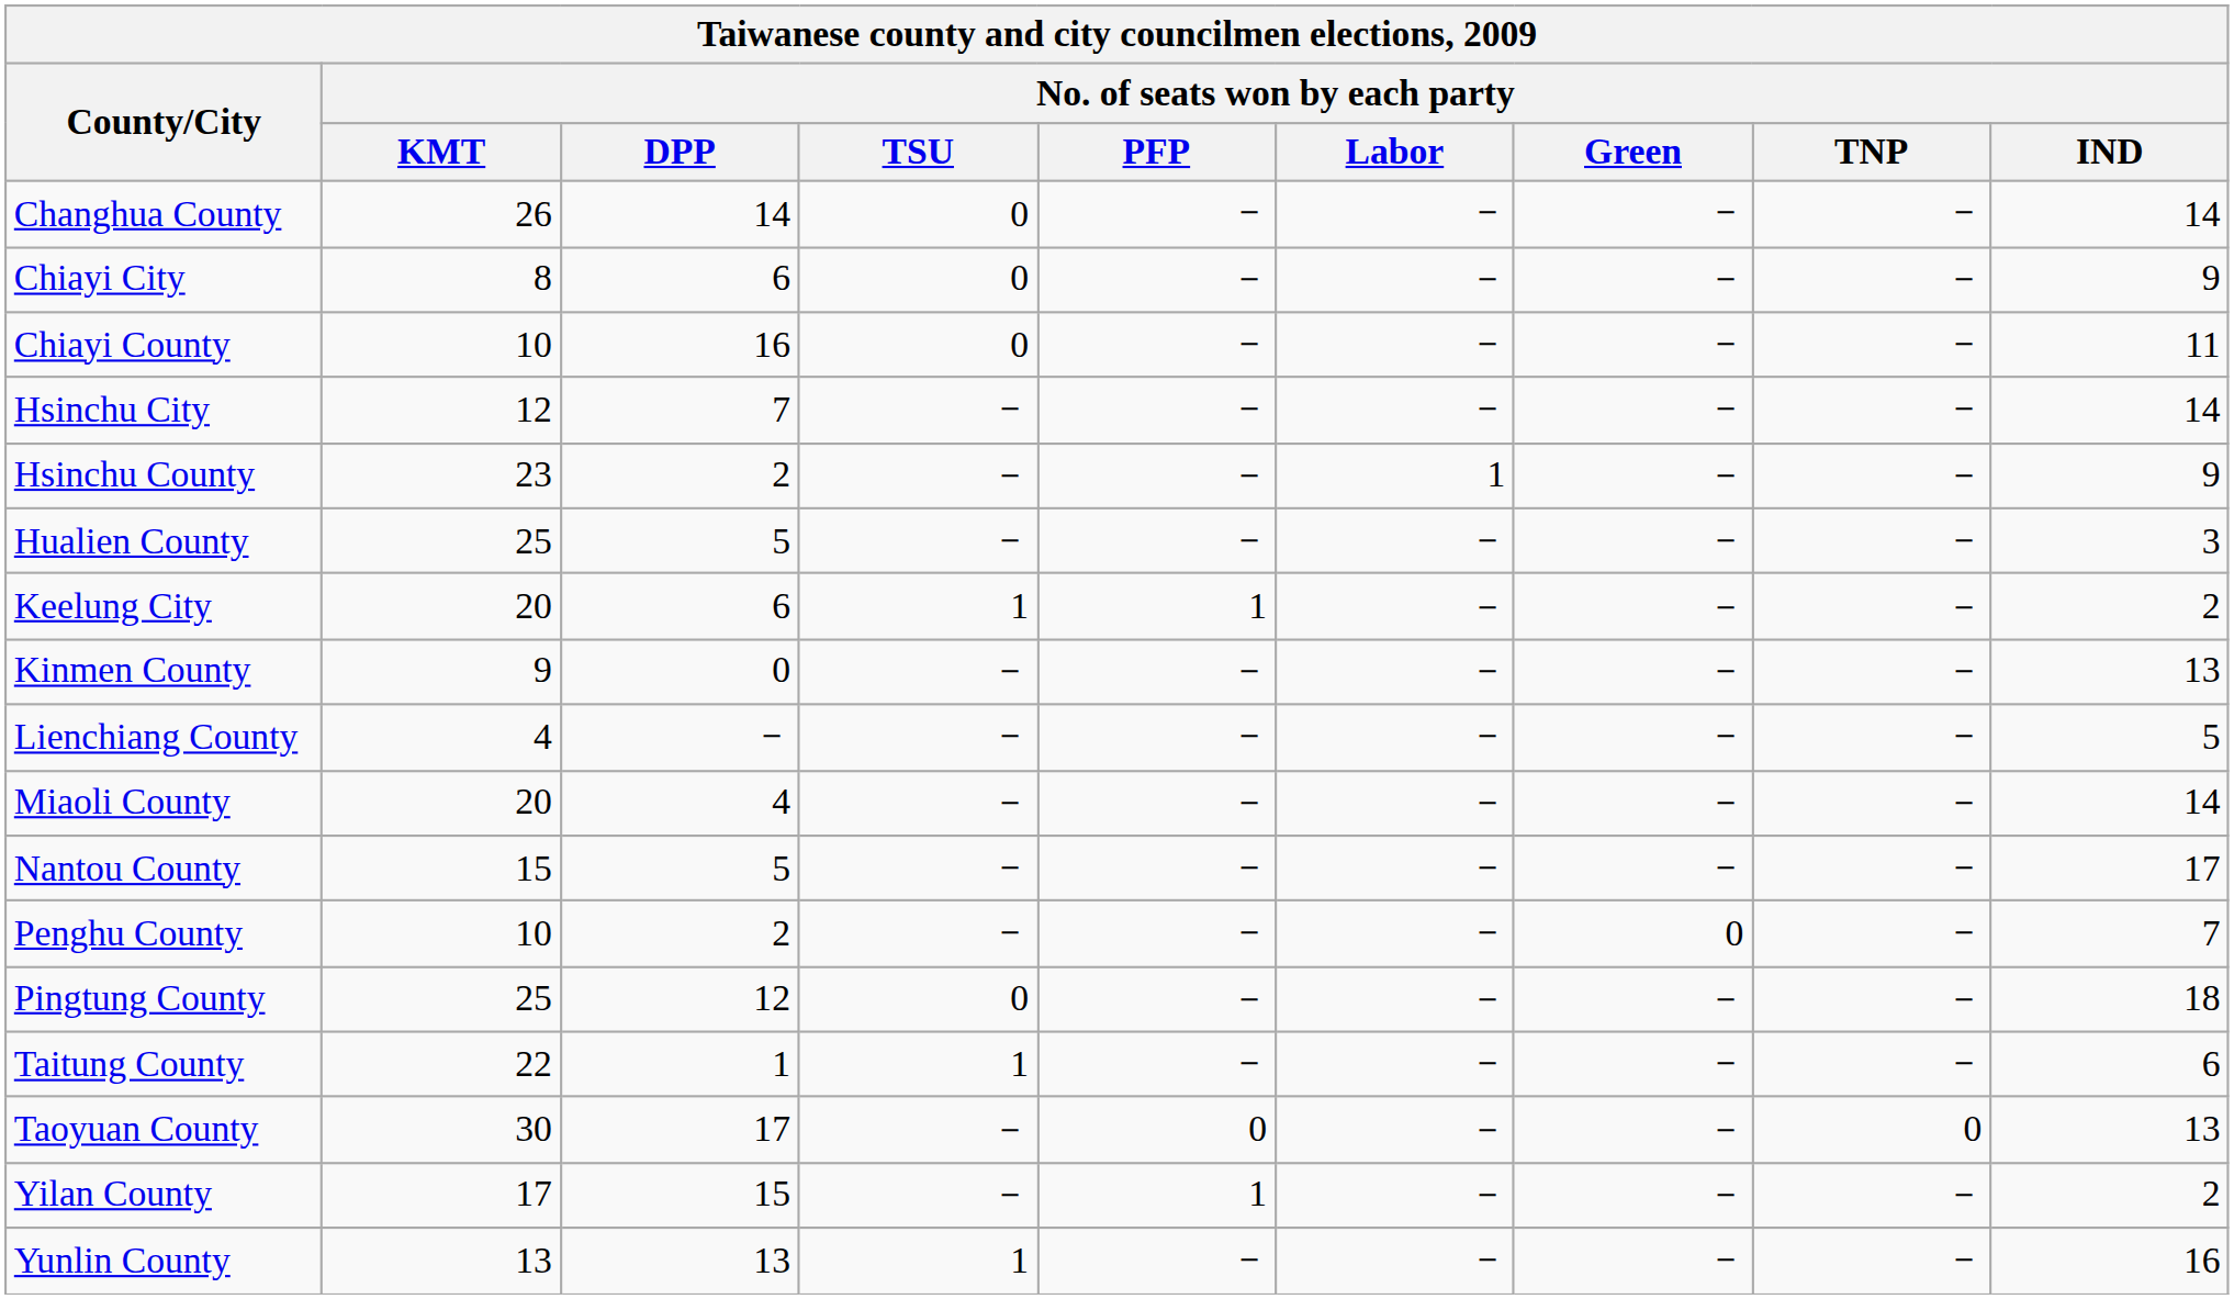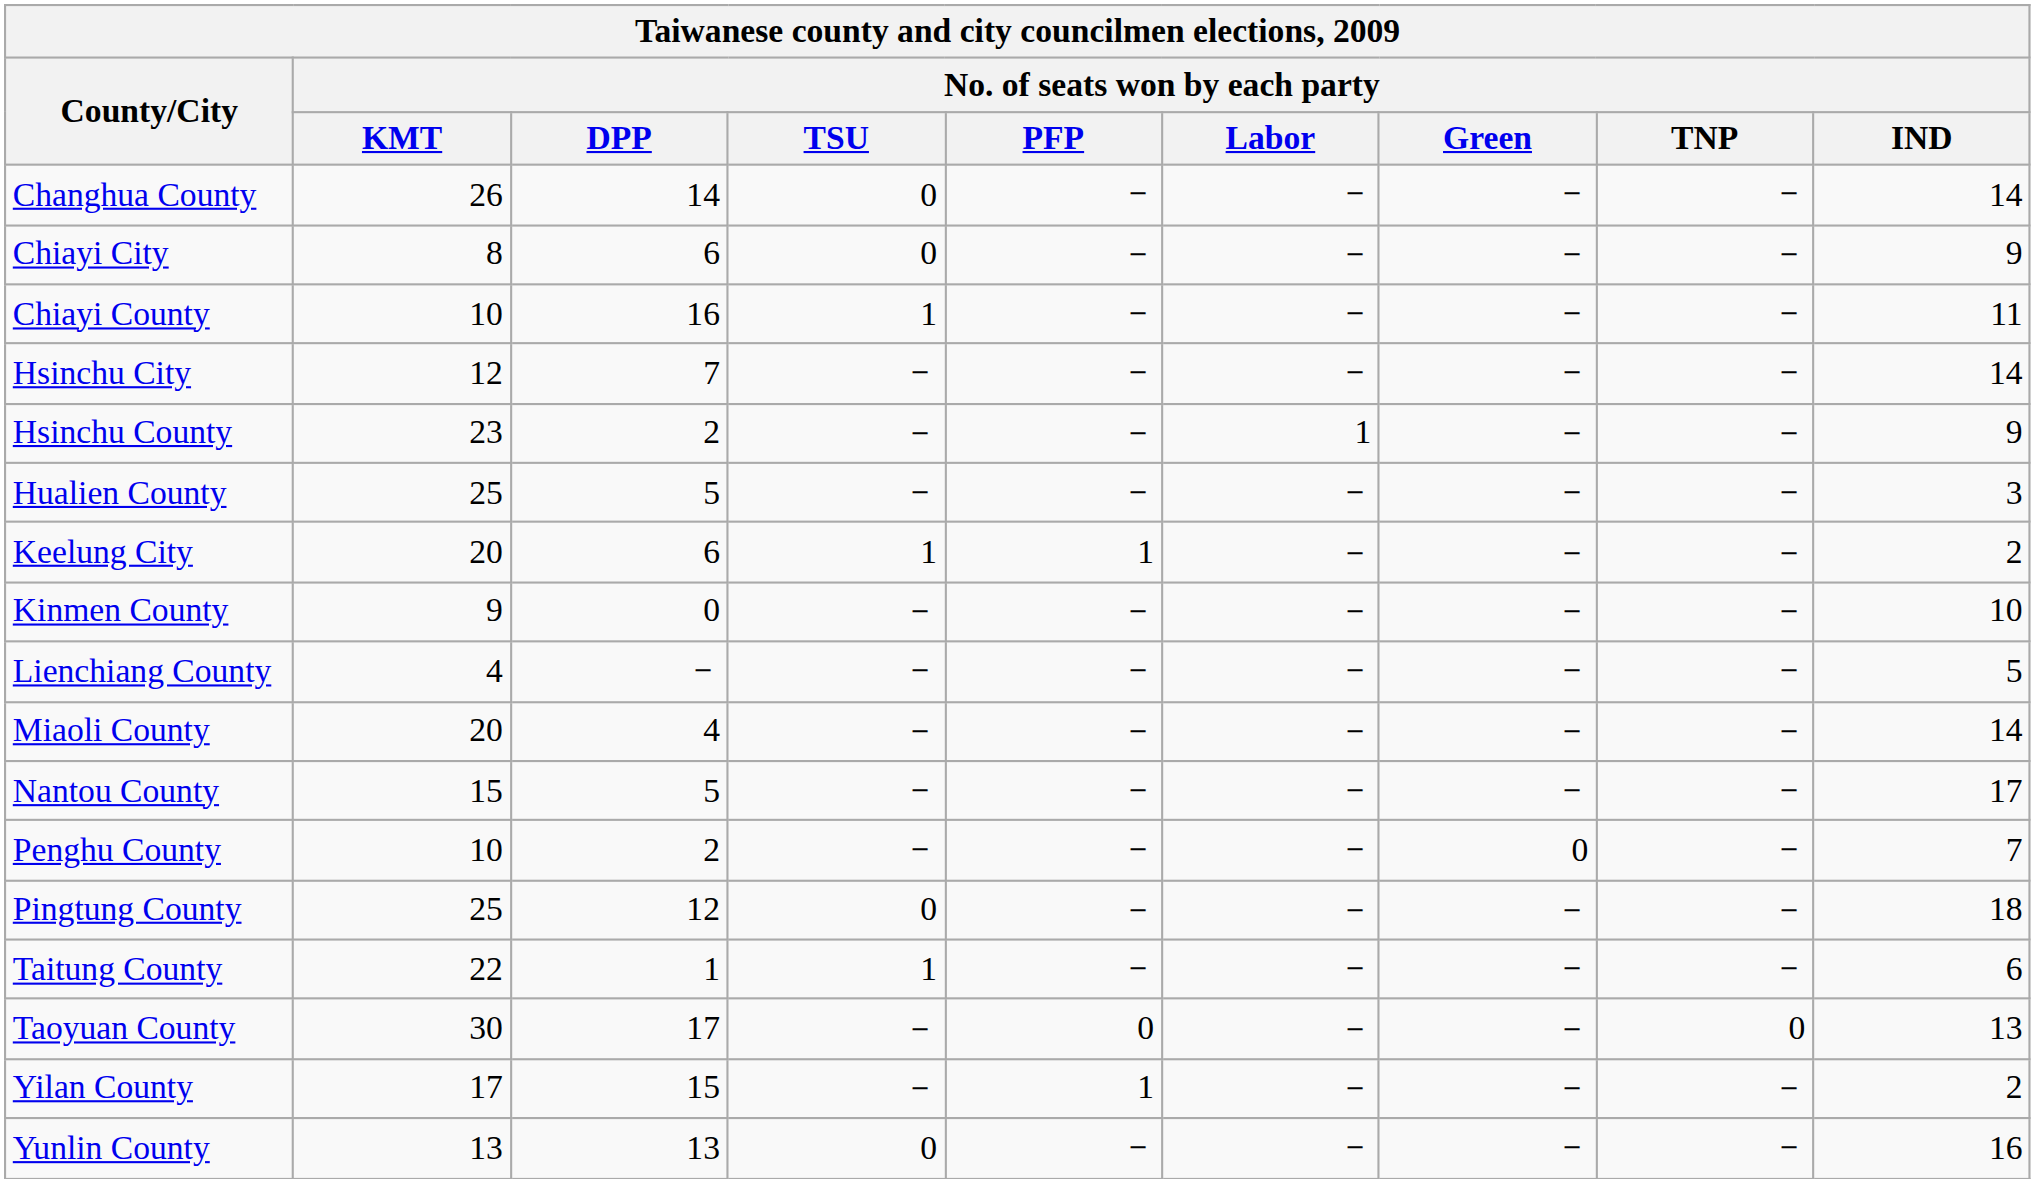 <table class=wikitable>
 <tr>
 <th colspan=10>Taiwanese county and city councilmen elections, 2009</th>
 </tr>
 <tr>
 <th rowspan=2>County/City</th>
 <th colspan=8>No. of seats won by each party</th>
 </tr>
 <tr>
 <th style="width: 6em;"><a href='#'>KMT</a></th>
 <th style="width: 6em;"><a href='#'>DPP</a></th>
 <th style="width: 6em;"><a href='#'>TSU</a></th>
 <th style="width: 6em;"><a href='#'>PFP</a></th>
 <th style="width: 6em;"><a href='#'>Labor</a></th>
 <th style="width: 6em;"><a href='#'>Green</a></th>
 <th style="width: 6em;">TNP</th>
 <th style="width: 6em;">IND</th>
 </tr>
 <tr>
 <td><a href='#'>Changhua County</a></td>
 <td align="right">26</td>
 <td align="right">14</td>
 <td align="right">0</td>
 <td align="right">－</td>
 <td align="right">－</td>
 <td align="right">－</td>
 <td align="right">－</td>
 <td align="right">14</td>
 </tr>
 <tr>
 <td><a href='#'>Chiayi City</a></td>
 <td align="right">8</td>
 <td align="right">6</td>
 <td align="right">0</td>
 <td align="right">－</td>
 <td align="right">－</td>
 <td align="right">－</td>
 <td align="right">－</td>
 <td align="right">9</td>
 </tr>
 <tr>
 <td><a href='#'>Chiayi County</a></td>
 <td align="right">10</td>
 <td align="right">16</td>
-<td align="right">0</td>
+<td align="right">1</td>
 <td align="right">－</td>
 <td align="right">－</td>
 <td align="right">－</td>
 <td align="right">－</td>
 <td align="right">11</td>
 </tr>
 <tr>
 <td><a href='#'>Hsinchu City</a></td>
 <td align="right">12</td>
 <td align="right">7</td>
 <td align="right">－</td>
 <td align="right">－</td>
 <td align="right">－</td>
 <td align="right">－</td>
 <td align="right">－</td>
 <td align="right">14</td>
 </tr>
 <tr>
 <td><a href='#'>Hsinchu County</a></td>
 <td align="right">23</td>
 <td align="right">2</td>
 <td align="right">－</td>
 <td align="right">－</td>
 <td align="right">1</td>
 <td align="right">－</td>
 <td align="right">－</td>
 <td align="right">9</td>
 </tr>
 <tr>
 <td><a href='#'>Hualien County</a></td>
 <td align="right">25</td>
 <td align="right">5</td>
 <td align="right">－</td>
 <td align="right">－</td>
 <td align="right">－</td>
 <td align="right">－</td>
 <td align="right">－</td>
 <td align="right">3</td>
 </tr>
 <tr>
 <td style="width: 130px"><a href='#'>Keelung City</a></td>
 <td align="right">20</td>
 <td align="right">6</td>
 <td align="right">1</td>
 <td align="right">1</td>
 <td align="right">－</td>
 <td align="right">－</td>
 <td align="right">－</td>
 <td align="right">2</td>
 </tr>
 <tr>
 <td><a href='#'>Kinmen County</a></td>
 <td align="right">9</td>
 <td align="right">0</td>
 <td align="right">－</td>
 <td align="right">－</td>
 <td align="right">－</td>
 <td align="right">－</td>
 <td align="right">－</td>
-<td align="right">13</td>
+<td align="right">10</td>
 </tr>
 <tr>
 <td><a href='#'>Lienchiang County</a></td>
 <td align="right">4</td>
 <td align="right">－</td>
 <td align="right">－</td>
 <td align="right">－</td>
 <td align="right">－</td>
 <td align="right">－</td>
 <td align="right">－</td>
 <td align="right">5</td>
 </tr>
 <tr>
 <td><a href='#'>Miaoli County</a></td>
 <td align="right">20</td>
 <td align="right">4</td>
 <td align="right">－</td>
 <td align="right">－</td>
 <td align="right">－</td>
 <td align="right">－</td>
 <td align="right">－</td>
 <td align="right">14</td>
 </tr>
 <tr>
 <td><a href='#'>Nantou County</a></td>
 <td align="right">15</td>
 <td align="right">5</td>
 <td align="right">－</td>
 <td align="right">－</td>
 <td align="right">－</td>
 <td align="right">－</td>
 <td align="right">－</td>
 <td align="right">17</td>
 </tr>
 <tr>
 <td><a href='#'>Penghu County</a></td>
 <td align="right">10</td>
 <td align="right">2</td>
 <td align="right">－</td>
 <td align="right">－</td>
 <td align="right">－</td>
 <td align="right">0</td>
 <td align="right">－</td>
 <td align="right">7</td>
 </tr>
 <tr>
 <td><a href='#'>Pingtung County</a></td>
 <td align="right">25</td>
 <td align="right">12</td>
 <td align="right">0</td>
 <td align="right">－</td>
 <td align="right">－</td>
 <td align="right">－</td>
 <td align="right">－</td>
 <td align="right">18</td>
 </tr>
 <tr>
 <td><a href='#'>Taitung County</a></td>
 <td align="right">22</td>
 <td align="right">1</td>
 <td align="right">1</td>
 <td align="right">－</td>
 <td align="right">－</td>
 <td align="right">－</td>
 <td align="right">－</td>
 <td align="right">6</td>
 </tr>
 <tr>
 <td><a href='#'>Taoyuan County</a></td>
 <td align="right">30</td>
 <td align="right">17</td>
 <td align="right">－</td>
 <td align="right">0</td>
 <td align="right">－</td>
 <td align="right">－</td>
 <td align="right">0</td>
 <td align="right">13</td>
 </tr>
 <tr>
 <td><a href='#'>Yilan County</a></td>
 <td align="right">17</td>
 <td align="right">15</td>
 <td align="right">－</td>
 <td align="right">1</td>
 <td align="right">－</td>
 <td align="right">－</td>
 <td align="right">－</td>
 <td align="right">2</td>
 </tr>
 <tr>
 <td><a href='#'>Yunlin County</a></td>
 <td align="right">13</td>
 <td align="right">13</td>
-<td align="right">1</td>
+<td align="right">0</td>
 <td align="right">－</td>
 <td align="right">－</td>
 <td align="right">－</td>
 <td align="right">－</td>
 <td align="right">16</td>
 </tr>
 </table>
